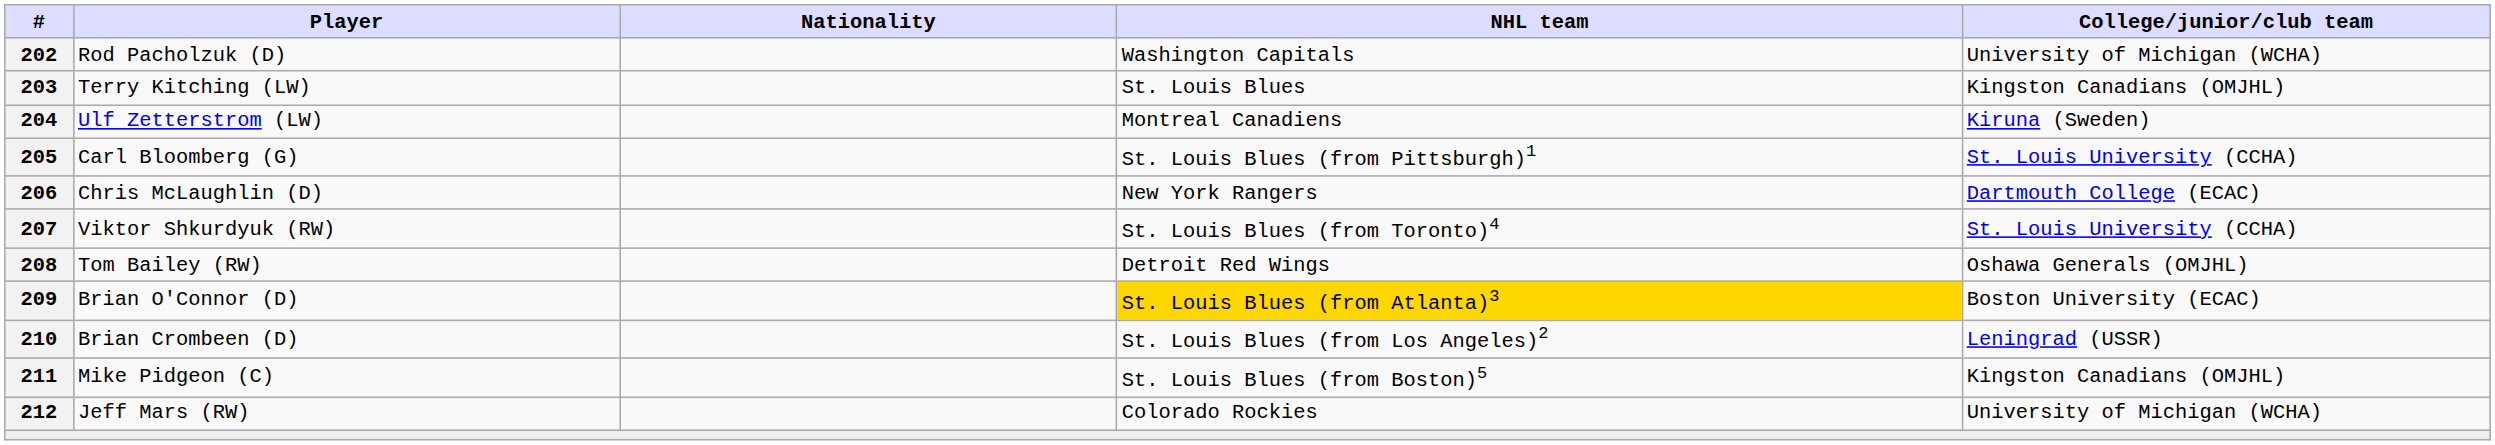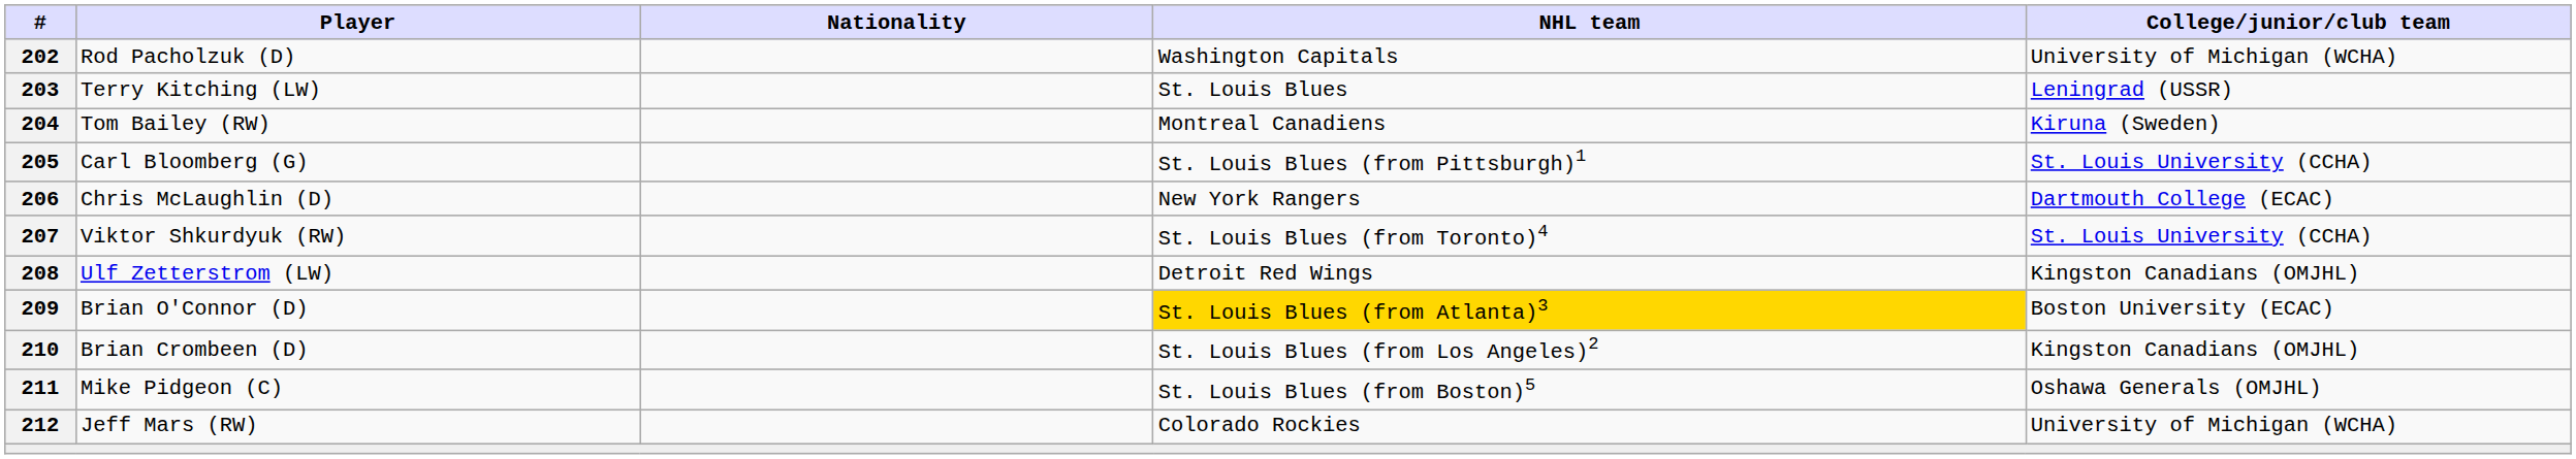 <table class="wikitable" style="width: 100%">
 <tr>
 <th style="background:#ddf; width:2.75%;">#</th>
 <th style="background:#ddf; width:22.0%;">Player</th>
 <th style="background:#ddf; width:20.0%;">Nationality</th>
 <th style="background:#ddf; width:34.0%;">NHL team</th>
 <th style="background:#ddf; width:100.0%;">College/junior/club team</th>
 </tr>
 <tr>
 <th>202</th>
 <td>Rod Pacholzuk (D)</td>
 <td></td>
 <td>Washington Capitals</td>
 <td>University of Michigan (WCHA)</td>
 </tr>
 <tr>
 <th>203</th>
 <td>Terry Kitching (LW)</td>
 <td></td>
 <td>St. Louis Blues</td>
-<td>Kingston Canadians (OMJHL)</td>
+<td><a href='#'>Leningrad</a> (USSR)</td>
 </tr>
 <tr>
 <th>204</th>
-<td><a href='#'>Ulf Zetterstrom</a> (LW)</td>
+<td>Tom Bailey (RW)</td>
 <td></td>
 <td>Montreal Canadiens</td>
 <td><a href='#'>Kiruna</a> (Sweden)</td>
 </tr>
 <tr>
 <th>205</th>
 <td>Carl Bloomberg (G)</td>
 <td></td>
 <td>St. Louis Blues (from Pittsburgh)<sup>1</sup></td>
 <td><a href='#'>St. Louis University</a> (CCHA)</td>
 </tr>
 <tr>
 <th>206</th>
 <td>Chris McLaughlin (D)</td>
 <td></td>
 <td>New York Rangers</td>
 <td><a href='#'>Dartmouth College</a> (ECAC)</td>
 </tr>
 <tr>
 <th>207</th>
 <td>Viktor Shkurdyuk (RW)</td>
 <td></td>
 <td>St. Louis Blues (from Toronto)<sup>4</sup></td>
 <td><a href='#'>St. Louis University</a> (CCHA)</td>
 </tr>
 <tr>
 <th>208</th>
-<td>Tom Bailey (RW)</td>
+<td><a href='#'>Ulf Zetterstrom</a> (LW)</td>
 <td></td>
 <td>Detroit Red Wings</td>
-<td>Oshawa Generals (OMJHL)</td>
+<td>Kingston Canadians (OMJHL)</td>
 </tr>
 <tr>
 <th>209</th>
 <td>Brian O'Connor (D)</td>
 <td></td>
 <td style="background: gold;">St. Louis Blues (from Atlanta)<sup>3</sup></td>
 <td>Boston University (ECAC)</td>
 </tr>
 <tr>
 <th>210</th>
 <td>Brian Crombeen (D)</td>
 <td></td>
 <td>St. Louis Blues (from Los Angeles)<sup>2</sup></td>
-<td><a href='#'>Leningrad</a> (USSR)</td>
+<td>Kingston Canadians (OMJHL)</td>
 </tr>
 <tr>
 <th>211</th>
 <td>Mike Pidgeon (C)</td>
 <td></td>
 <td>St. Louis Blues (from Boston)<sup>5</sup></td>
-<td>Kingston Canadians (OMJHL)</td>
+<td>Oshawa Generals (OMJHL)</td>
 </tr>
 <tr>
 <th>212</th>
 <td>Jeff Mars (RW)</td>
 <td></td>
 <td>Colorado Rockies</td>
 <td>University of Michigan (WCHA)</td>
 </tr>
 <tr>
 <td align=center colspan="6" bgcolor="#efefef"></td>
 </tr>
 </table>
